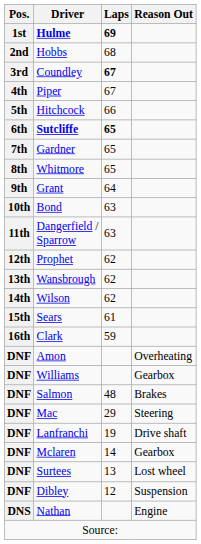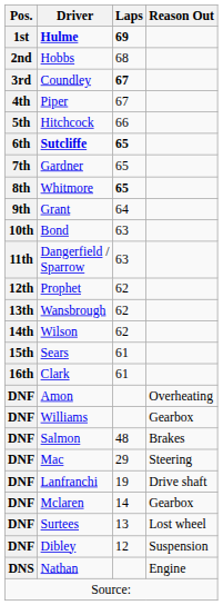 <table class="wikitable" style="font-size: 95%">
 <tr>
 <th>Pos.</th>
 <th>Driver</th>
 <th>Laps</th>
 <th>Reason Out</th>
 </tr>
 <tr>
 <th><strong>1st</strong></th>
 <td><strong> <a href='#'>Hulme</a> </strong></td>
 <td><strong>69</strong></td>
 <td></td>
 </tr>
 <tr>
 <th>2nd</th>
 <td><a href='#'>Hobbs</a></td>
 <td>68</td>
 <td></td>
 </tr>
 <tr>
 <th>3rd</th>
 <td><a href='#'>Coundley</a></td>
 <td><strong>67</strong></td>
 <td></td>
 </tr>
 <tr>
 <th>4th</th>
 <td><a href='#'>Piper</a></td>
 <td>67</td>
 <td></td>
 </tr>
 <tr>
 <th>5th</th>
 <td><a href='#'>Hitchcock</a></td>
 <td>66</td>
 <td></td>
 </tr>
 <tr>
 <th><strong>6th</strong></th>
 <td><strong><a href='#'>Sutcliffe</a> </strong></td>
 <td><strong>65</strong></td>
 <td></td>
 </tr>
 <tr>
 <th>7th</th>
 <td><a href='#'>Gardner</a></td>
 <td>65</td>
 <td></td>
 </tr>
 <tr>
 <th>8th</th>
 <td><a href='#'>Whitmore</a></td>
-<td>65</td>
+<td><strong>65</strong></td>
 <td></td>
 </tr>
 <tr>
 <th>9th</th>
 <td><a href='#'>Grant</a></td>
 <td>64</td>
 <td></td>
 </tr>
 <tr>
 <th>10th</th>
 <td><a href='#'>Bond</a></td>
 <td>63</td>
 <td></td>
 </tr>
 <tr>
 <th>11th</th>
 <td><a href='#'>Dangerfield</a> /<br><a href='#'>Sparrow</a></td>
 <td>63</td>
 <td></td>
 </tr>
 <tr>
 <th>12th</th>
 <td><a href='#'>Prophet</a></td>
 <td>62</td>
 <td></td>
 </tr>
 <tr>
 <th>13th</th>
 <td><a href='#'>Wansbrough</a></td>
 <td>62</td>
 <td></td>
 </tr>
 <tr>
 <th>14th</th>
 <td><a href='#'>Wilson</a></td>
 <td>62</td>
 <td></td>
 </tr>
 <tr>
 <th>15th</th>
 <td><a href='#'>Sears</a></td>
 <td>61</td>
 <td></td>
 </tr>
 <tr>
 <th>16th</th>
 <td><a href='#'>Clark</a></td>
-<td>59</td>
+<td>61</td>
 <td></td>
 </tr>
 <tr>
 <th>DNF</th>
 <td><a href='#'>Amon</a></td>
 <td></td>
 <td>Overheating</td>
 </tr>
 <tr>
 <th>DNF</th>
 <td><a href='#'>Williams</a></td>
 <td></td>
 <td>Gearbox</td>
 </tr>
 <tr>
 <th>DNF</th>
 <td><a href='#'>Salmon</a></td>
 <td>48</td>
 <td>Brakes</td>
 </tr>
 <tr>
 <th>DNF</th>
 <td><a href='#'>Mac</a></td>
 <td>29</td>
 <td>Steering</td>
 </tr>
 <tr>
 <th>DNF</th>
 <td><a href='#'>Lanfranchi</a></td>
 <td>19</td>
 <td>Drive shaft</td>
 </tr>
 <tr>
 <th>DNF</th>
 <td><a href='#'>Mclaren</a></td>
 <td>14</td>
 <td>Gearbox</td>
 </tr>
 <tr>
 <th>DNF</th>
 <td><a href='#'>Surtees</a></td>
 <td>13</td>
 <td>Lost wheel</td>
 </tr>
 <tr>
 <th>DNF</th>
 <td><a href='#'>Dibley</a></td>
 <td>12</td>
 <td>Suspension</td>
 </tr>
 <tr>
 <th>DNS</th>
 <td><a href='#'>Nathan</a></td>
 <td></td>
 <td>Engine</td>
 </tr>
 <tr>
 <td colspan="4" style="text-align:center;">Source:</td>
 </tr>
 </table>
